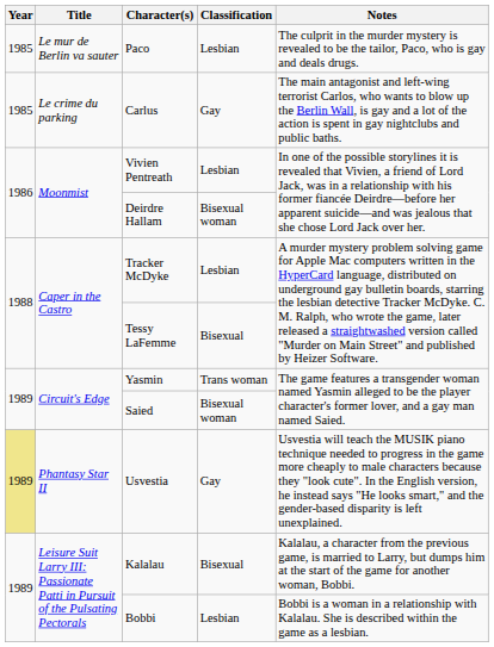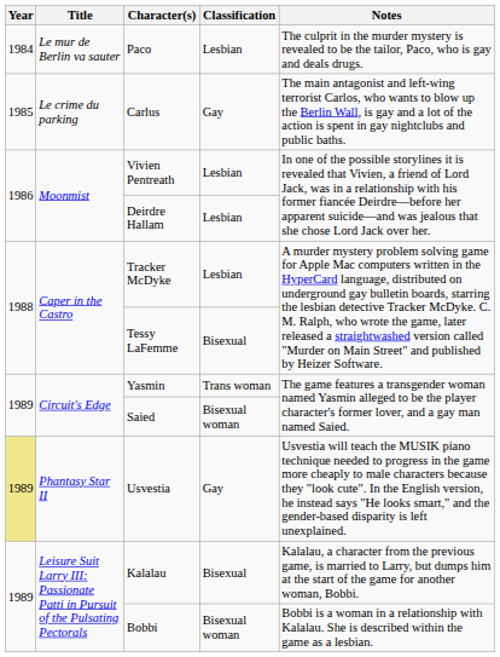 <table class="wikitable sortable" style="width: 100%">
 <tr>
 <th>Year</th>
 <th>Title</th>
 <th>Character(s)</th>
 <th>Classification</th>
 <th>Notes</th>
 </tr>
 <tr>
-<td>1985</td>
+<td>1984</td>
 <td><em>Le mur de Berlin va sauter</em></td>
 <td>Paco</td>
 <td>Lesbian</td>
 <td>The culprit in the murder mystery is revealed to be the tailor, Paco, who is gay and deals drugs.</td>
 </tr>
 <tr>
 <td>1985</td>
 <td><em>Le crime du parking</em></td>
 <td>Carlus</td>
 <td>Gay</td>
 <td>The main antagonist and left-wing terrorist Carlos, who wants to blow up the <a href='#'>Berlin Wall</a>, is gay and a lot of the action is spent in gay nightclubs and public baths.</td>
 </tr>
 <tr>
 <td rowspan="2">1986</td>
 <td rowspan="2"><em><a href='#'>Moonmist</a></em></td>
 <td>Vivien Pentreath</td>
 <td>Lesbian</td>
 <td rowspan="2">In one of the possible storylines it is revealed that Vivien, a friend of Lord Jack, was in a relationship with his former fiancée Deirdre—before her apparent suicide—and was jealous that she chose Lord Jack over her.</td>
 </tr>
 <tr>
 <td>Deirdre Hallam</td>
-<td>Bisexual woman</td>
+<td>Lesbian</td>
 </tr>
 <tr>
 <td rowspan="2">1988</td>
 <td rowspan="2"><em><a href='#'>Caper in the Castro</a></em></td>
 <td>Tracker McDyke</td>
 <td>Lesbian</td>
 <td rowspan="2">A murder mystery problem solving game for Apple Mac computers written in the <a href='#'>HyperCard</a> language, distributed on underground gay bulletin boards, starring the lesbian detective Tracker McDyke. C. M. Ralph, who wrote the game, later released a <a href='#'>straightwashed</a> version called "Murder on Main Street" and published by Heizer Software.</td>
 </tr>
 <tr>
 <td>Tessy LaFemme</td>
 <td>Bisexual</td>
 </tr>
 <tr>
 <td rowspan="2">1989</td>
 <td rowspan="2"><em><a href='#'>Circuit's Edge</a></em></td>
 <td>Yasmin</td>
 <td>Trans woman</td>
 <td rowspan="2">The game features a transgender woman named Yasmin alleged to be the player character's former lover, and a gay man named Saied.</td>
 </tr>
 <tr>
 <td>Saied</td>
 <td>Bisexual woman</td>
 </tr>
 <tr>
 <td style="background: khaki;">1989</td>
 <td><em><a href='#'>Phantasy Star II</a></em></td>
 <td>Usvestia</td>
 <td>Gay</td>
 <td>Usvestia will teach the MUSIK piano technique needed to progress in the game more cheaply to male characters because they "look cute". In the English version, he instead says "He looks smart," and the gender-based disparity is left unexplained.</td>
 </tr>
 <tr>
 <td rowspan="2">1989</td>
 <td rowspan="2"><em><a href='#'>Leisure Suit Larry III: Passionate Patti in Pursuit of the Pulsating Pectorals</a></em></td>
 <td>Kalalau</td>
 <td>Bisexual</td>
 <td>Kalalau, a character from the previous game, is married to Larry, but dumps him at the start of the game for another woman, Bobbi.</td>
 </tr>
 <tr>
 <td>Bobbi</td>
-<td>Lesbian</td>
+<td>Bisexual woman</td>
 <td>Bobbi is a woman in a relationship with Kalalau. She is described within the game as a lesbian.</td>
 </tr>
 </table>
